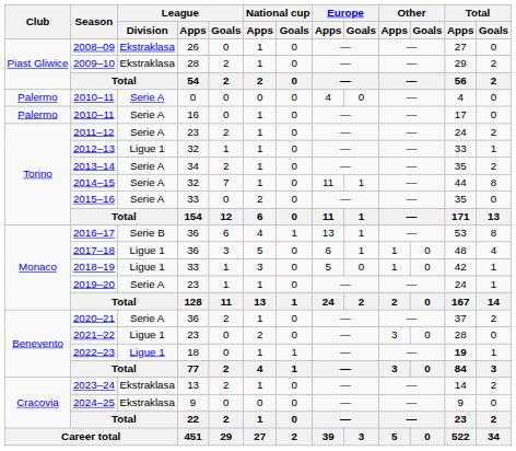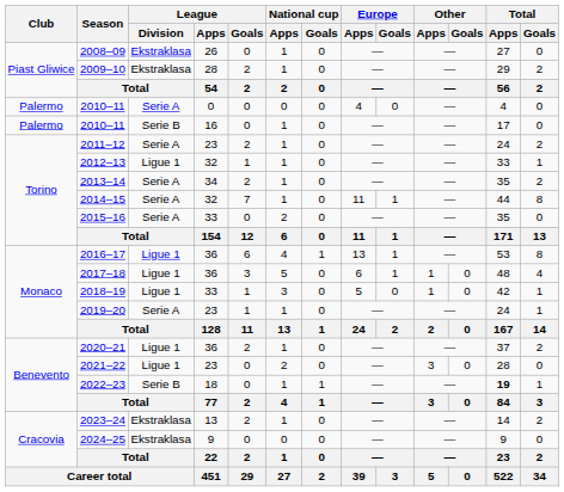 <table class="wikitable" style="text-align:center">
 <tr>
 <th rowspan="2">Club</th>
 <th rowspan="2">Season</th>
 <th colspan="3">League</th>
 <th colspan="2">National cup</th>
 <th colspan="2"><a href='#'>Europe</a></th>
 <th colspan="2">Other</th>
 <th colspan="2">Total</th>
 </tr>
 <tr>
 <th>Division</th>
 <th>Apps</th>
 <th>Goals</th>
 <th>Apps</th>
 <th>Goals</th>
 <th>Apps</th>
 <th>Goals</th>
 <th>Apps</th>
 <th>Goals</th>
 <th>Apps</th>
 <th>Goals</th>
 </tr>
 <tr>
 <td rowspan="3"><a href='#'>Piast Gliwice</a></td>
 <td><a href='#'>2008–09</a></td>
 <td><a href='#'>Ekstraklasa</a></td>
 <td>26</td>
 <td>0</td>
 <td>1</td>
 <td>0</td>
 <td colspan="2">—</td>
 <td colspan="2">—</td>
 <td>27</td>
 <td>0</td>
 </tr>
 <tr>
 <td><a href='#'>2009–10</a></td>
 <td>Ekstraklasa</td>
 <td>28</td>
 <td>2</td>
 <td>1</td>
 <td>0</td>
 <td colspan="2">—</td>
 <td colspan="2">—</td>
 <td>29</td>
 <td>2</td>
 </tr>
 <tr>
 <th colspan="2">Total</th>
 <th>54</th>
 <th>2</th>
 <th>2</th>
 <th>0</th>
 <th colspan="2">—</th>
 <th colspan="2">—</th>
 <th>56</th>
 <th>2</th>
 </tr>
 <tr>
 <td><a href='#'>Palermo</a></td>
 <td><a href='#'>2010–11</a></td>
 <td><a href='#'>Serie A</a></td>
 <td>0</td>
 <td>0</td>
 <td>0</td>
 <td>0</td>
 <td>4</td>
 <td>0</td>
 <td colspan="2">—</td>
 <td>4</td>
 <td>0</td>
 </tr>
 <tr>
 <td><a href='#'>Palermo</a></td>
 <td><a href='#'>2010–11</a></td>
-<td>Serie A</td>
+<td>Serie B</td>
 <td>16</td>
 <td>0</td>
 <td>1</td>
 <td>0</td>
 <td colspan="2">—</td>
 <td colspan="2">—</td>
 <td>17</td>
 <td>0</td>
 </tr>
 <tr>
 <td rowspan="6"><a href='#'>Torino</a></td>
 <td><a href='#'>2011–12</a></td>
 <td>Serie A</td>
 <td>23</td>
 <td>2</td>
 <td>1</td>
 <td>0</td>
 <td colspan="2">—</td>
 <td colspan="2">—</td>
 <td>24</td>
 <td>2</td>
 </tr>
 <tr>
 <td><a href='#'>2012–13</a></td>
 <td>Ligue 1</td>
 <td>32</td>
 <td>1</td>
 <td>1</td>
 <td>0</td>
 <td colspan="2">—</td>
 <td colspan="2">—</td>
 <td>33</td>
 <td>1</td>
 </tr>
 <tr>
 <td><a href='#'>2013–14</a></td>
 <td>Serie A</td>
 <td>34</td>
 <td>2</td>
 <td>1</td>
 <td>0</td>
 <td colspan="2">—</td>
 <td colspan="2">—</td>
 <td>35</td>
 <td>2</td>
 </tr>
 <tr>
 <td><a href='#'>2014–15</a></td>
 <td>Serie A</td>
 <td>32</td>
 <td>7</td>
 <td>1</td>
 <td>0</td>
 <td>11</td>
 <td>1</td>
 <td colspan="2">—</td>
 <td>44</td>
 <td>8</td>
 </tr>
 <tr>
 <td><a href='#'>2015–16</a></td>
 <td>Serie A</td>
 <td>33</td>
 <td>0</td>
 <td>2</td>
 <td>0</td>
 <td colspan="2">—</td>
 <td colspan="2">—</td>
 <td>35</td>
 <td>0</td>
 </tr>
 <tr>
 <th colspan="2">Total</th>
 <th>154</th>
 <th>12</th>
 <th>6</th>
 <th>0</th>
 <th>11</th>
 <th>1</th>
 <th colspan="2">—</th>
 <th>171</th>
 <th>13</th>
 </tr>
 <tr>
 <td rowspan="5"><a href='#'>Monaco</a></td>
 <td><a href='#'>2016–17</a></td>
-<td>Serie B</td>
+<td><a href='#'>Ligue 1</a></td>
 <td>36</td>
 <td>6</td>
 <td>4</td>
 <td>1</td>
 <td>13</td>
 <td>1</td>
 <td colspan="2">—</td>
 <td>53</td>
 <td>8</td>
 </tr>
 <tr>
 <td><a href='#'>2017–18</a></td>
 <td>Ligue 1</td>
 <td>36</td>
 <td>3</td>
 <td>5</td>
 <td>0</td>
 <td>6</td>
 <td>1</td>
 <td>1</td>
 <td>0</td>
 <td>48</td>
 <td>4</td>
 </tr>
 <tr>
 <td><a href='#'>2018–19</a></td>
 <td>Ligue 1</td>
 <td>33</td>
 <td>1</td>
 <td>3</td>
 <td>0</td>
 <td>5</td>
 <td>0</td>
 <td>1</td>
 <td>0</td>
 <td>42</td>
 <td>1</td>
 </tr>
 <tr>
 <td><a href='#'>2019–20</a></td>
 <td>Serie A</td>
 <td>23</td>
 <td>1</td>
 <td>1</td>
 <td>0</td>
 <td colspan="2">—</td>
 <td colspan="2">—</td>
 <td>24</td>
 <td>1</td>
 </tr>
 <tr>
 <th colspan="2">Total</th>
 <th>128</th>
 <th>11</th>
 <th>13</th>
 <th>1</th>
 <th>24</th>
 <th>2</th>
 <th>2</th>
 <th>0</th>
 <th>167</th>
 <th>14</th>
 </tr>
 <tr>
 <td rowspan="4"><a href='#'>Benevento</a></td>
 <td><a href='#'>2020–21</a></td>
-<td>Serie A</td>
+<td>Ligue 1</td>
 <td>36</td>
 <td>2</td>
 <td>1</td>
 <td>0</td>
 <td colspan="2">—</td>
 <td colspan="2">—</td>
 <td>37</td>
 <td>2</td>
 </tr>
 <tr>
 <td><a href='#'>2021–22</a></td>
 <td>Ligue 1</td>
 <td>23</td>
 <td>0</td>
 <td>2</td>
 <td>0</td>
 <td colspan="2">—</td>
 <td>3</td>
 <td>0</td>
 <td>28</td>
 <td>0</td>
 </tr>
 <tr>
 <td><a href='#'>2022–23</a></td>
-<td><a href='#'>Ligue 1</a></td>
+<td>Serie B</td>
 <td>18</td>
 <td>0</td>
 <td>1</td>
 <td>1</td>
 <td colspan="2">—</td>
 <td colspan="2">—</td>
 <td><strong>19</strong></td>
 <td>1</td>
 </tr>
 <tr>
 <th colspan="2">Total</th>
 <th>77</th>
 <th>2</th>
 <th>4</th>
 <th>1</th>
 <th colspan="2">—</th>
 <th>3</th>
 <th>0</th>
 <th>84</th>
 <th>3</th>
 </tr>
 <tr>
 <td rowspan="3"><a href='#'>Cracovia</a></td>
 <td><a href='#'>2023–24</a></td>
 <td>Ekstraklasa</td>
 <td>13</td>
 <td>2</td>
 <td>1</td>
 <td>0</td>
 <td colspan="2">—</td>
 <td colspan="2">—</td>
 <td>14</td>
 <td>2</td>
 </tr>
 <tr>
 <td><a href='#'>2024–25</a></td>
 <td>Ekstraklasa</td>
 <td>9</td>
 <td>0</td>
 <td>0</td>
 <td>0</td>
 <td colspan="2">—</td>
 <td colspan="2">—</td>
 <td>9</td>
 <td>0</td>
 </tr>
 <tr>
 <th colspan="2">Total</th>
 <th>22</th>
 <th>2</th>
 <th>1</th>
 <th>0</th>
 <th colspan="2">—</th>
 <th colspan="2">—</th>
 <th>23</th>
 <th>2</th>
 </tr>
 <tr>
 <th colspan="3">Career total</th>
 <th>451</th>
 <th>29</th>
 <th>27</th>
 <th>2</th>
 <th>39</th>
 <th>3</th>
 <th>5</th>
 <th>0</th>
 <th>522</th>
 <th>34</th>
 </tr>
 </table>
